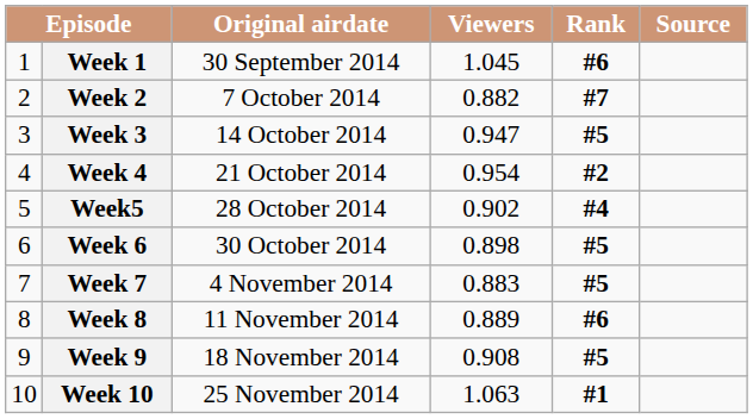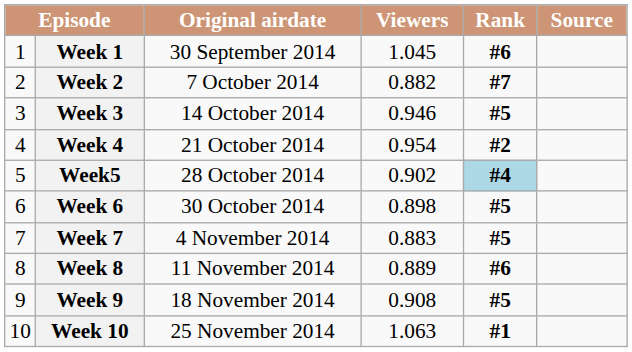 <table class="wikitable plainrowheaders" style="text-align:center; line-height:16px">
 <tr>
 <th scope="col" style="background:#CD9575; color:white;" colspan="2">Episode</th>
 <th scope="col" style="background:#CD9575; color:white;">Original airdate</th>
 <th scope="col" style="background:#CD9575; color:white;">Viewers<br><small></small></th>
 <th scope="col" style="background:#CD9575; color:white;">Rank</th>
 <th scope="col" style="background:#CD9575; color:white;">Source</th>
 </tr>
 <tr>
 <td style="width:05%;">1</td>
 <th scope="row" style="text-align:center">Week 1</th>
 <td>30 September 2014</td>
 <td>1.045</td>
 <td><strong>#6</strong></td>
 <td></td>
 </tr>
 <tr>
 <td style="width:05%;">2</td>
 <th scope="row" style="text-align:center">Week 2</th>
 <td>7 October 2014</td>
 <td>0.882</td>
 <td><strong>#7</strong></td>
 <td></td>
 </tr>
 <tr>
 <td style="width:05%;">3</td>
 <th scope="row" style="text-align:center">Week 3</th>
 <td>14 October 2014</td>
-<td>0.947</td>
+<td>0.946</td>
 <td><strong>#5</strong></td>
 <td></td>
 </tr>
 <tr>
 <td style="width:05%;">4</td>
 <th scope="row" style="text-align:center">Week 4</th>
 <td>21 October 2014</td>
 <td>0.954</td>
 <td><strong>#2</strong></td>
 <td></td>
 </tr>
 <tr>
 <td style="width:05%;">5</td>
 <th scope="row" style="text-align:center">Week5</th>
 <td>28 October 2014</td>
 <td>0.902</td>
-<td><strong>#4</strong></td>
+<td style="background: lightblue;"><strong>#4</strong></td>
 <td></td>
 </tr>
 <tr>
 <td style="width:05%;">6</td>
 <th scope="row" style="text-align:center">Week 6</th>
 <td>30 October 2014</td>
 <td>0.898</td>
 <td><strong>#5</strong></td>
 <td></td>
 </tr>
 <tr>
 <td style="width:05%;">7</td>
 <th scope="row" style="text-align:center">Week 7</th>
 <td>4 November 2014</td>
 <td>0.883</td>
 <td><strong>#5</strong></td>
 <td></td>
 </tr>
 <tr>
 <td style="width:05%;">8</td>
 <th scope="row" style="text-align:center">Week 8</th>
 <td>11 November 2014</td>
 <td>0.889</td>
 <td><strong>#6</strong></td>
 <td></td>
 </tr>
 <tr>
 <td style="width:05%;">9</td>
 <th scope="row" style="text-align:center">Week 9</th>
 <td>18 November 2014</td>
 <td>0.908</td>
 <td><strong>#5</strong></td>
 <td></td>
 </tr>
 <tr>
 <td style="width:05%;">10</td>
 <th scope="row" style="text-align:center">Week 10</th>
 <td>25 November 2014</td>
 <td>1.063</td>
 <td><strong>#1</strong></td>
 <td></td>
 </tr>
 </table>
